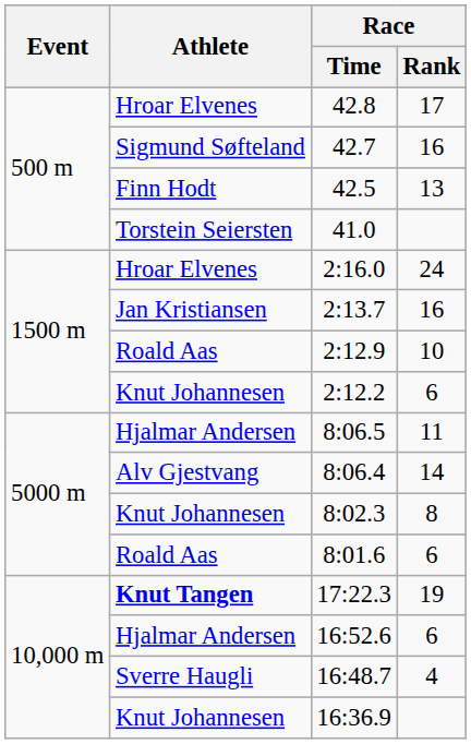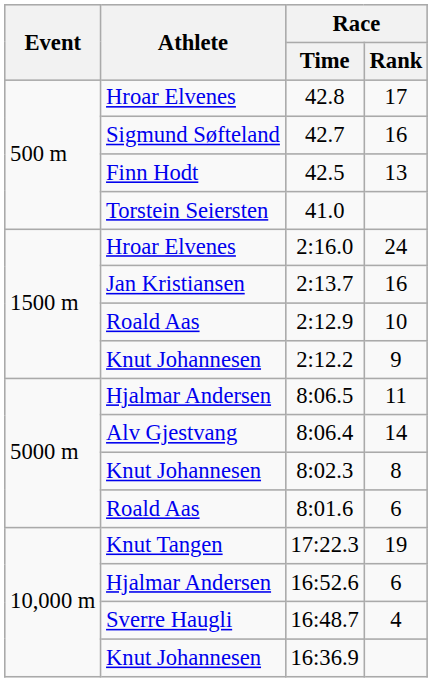 <table class="wikitable" border="1" style="font-size:90%">
 <tr>
 <th rowspan=2>Event</th>
 <th rowspan=2>Athlete</th>
 <th colspan=2>Race</th>
 </tr>
 <tr>
 <th>Time</th>
 <th>Rank</th>
 </tr>
 <tr>
 <td rowspan=4>500 m</td>
 <td><a href='#'>Hroar Elvenes</a></td>
 <td align=center>42.8</td>
 <td align=center>17</td>
 </tr>
 <tr>
 <td><a href='#'>Sigmund Søfteland</a></td>
 <td align=center>42.7</td>
 <td align=center>16</td>
 </tr>
 <tr>
 <td><a href='#'>Finn Hodt</a></td>
 <td align=center>42.5</td>
 <td align=center>13</td>
 </tr>
 <tr>
 <td><a href='#'>Torstein Seiersten</a></td>
 <td align=center>41.0</td>
 <td align=center></td>
 </tr>
 <tr>
 <td rowspan=4>1500 m</td>
 <td><a href='#'>Hroar Elvenes</a></td>
 <td align=center>2:16.0</td>
 <td align=center>24</td>
 </tr>
 <tr>
 <td><a href='#'>Jan Kristiansen</a></td>
 <td align=center>2:13.7</td>
 <td align=center>16</td>
 </tr>
 <tr>
 <td><a href='#'>Roald Aas</a></td>
 <td align=center>2:12.9</td>
 <td align=center>10</td>
 </tr>
 <tr>
 <td><a href='#'>Knut Johannesen</a></td>
 <td align=center>2:12.2</td>
-<td align=center>6</td>
+<td align=center>9</td>
 </tr>
 <tr>
 <td rowspan=4>5000 m</td>
 <td><a href='#'>Hjalmar Andersen</a></td>
 <td align=center>8:06.5</td>
 <td align=center>11</td>
 </tr>
 <tr>
 <td><a href='#'>Alv Gjestvang</a></td>
 <td align=center>8:06.4</td>
 <td align=center>14</td>
 </tr>
 <tr>
 <td><a href='#'>Knut Johannesen</a></td>
 <td align=center>8:02.3</td>
 <td align=center>8</td>
 </tr>
 <tr>
 <td><a href='#'>Roald Aas</a></td>
 <td align=center>8:01.6</td>
 <td align=center>6</td>
 </tr>
 <tr>
 <td rowspan=4>10,000 m</td>
-<td><strong><a href='#'>Knut Tangen</a></strong></td>
+<td><a href='#'>Knut Tangen</a></td>
 <td align=center>17:22.3</td>
 <td align=center>19</td>
 </tr>
 <tr>
 <td><a href='#'>Hjalmar Andersen</a></td>
 <td align=center>16:52.6</td>
 <td align=center>6</td>
 </tr>
 <tr>
 <td><a href='#'>Sverre Haugli</a></td>
 <td align=center>16:48.7</td>
 <td align=center>4</td>
 </tr>
 <tr>
 <td><a href='#'>Knut Johannesen</a></td>
 <td align=center>16:36.9</td>
 <td align=center></td>
 </tr>
 </table>
